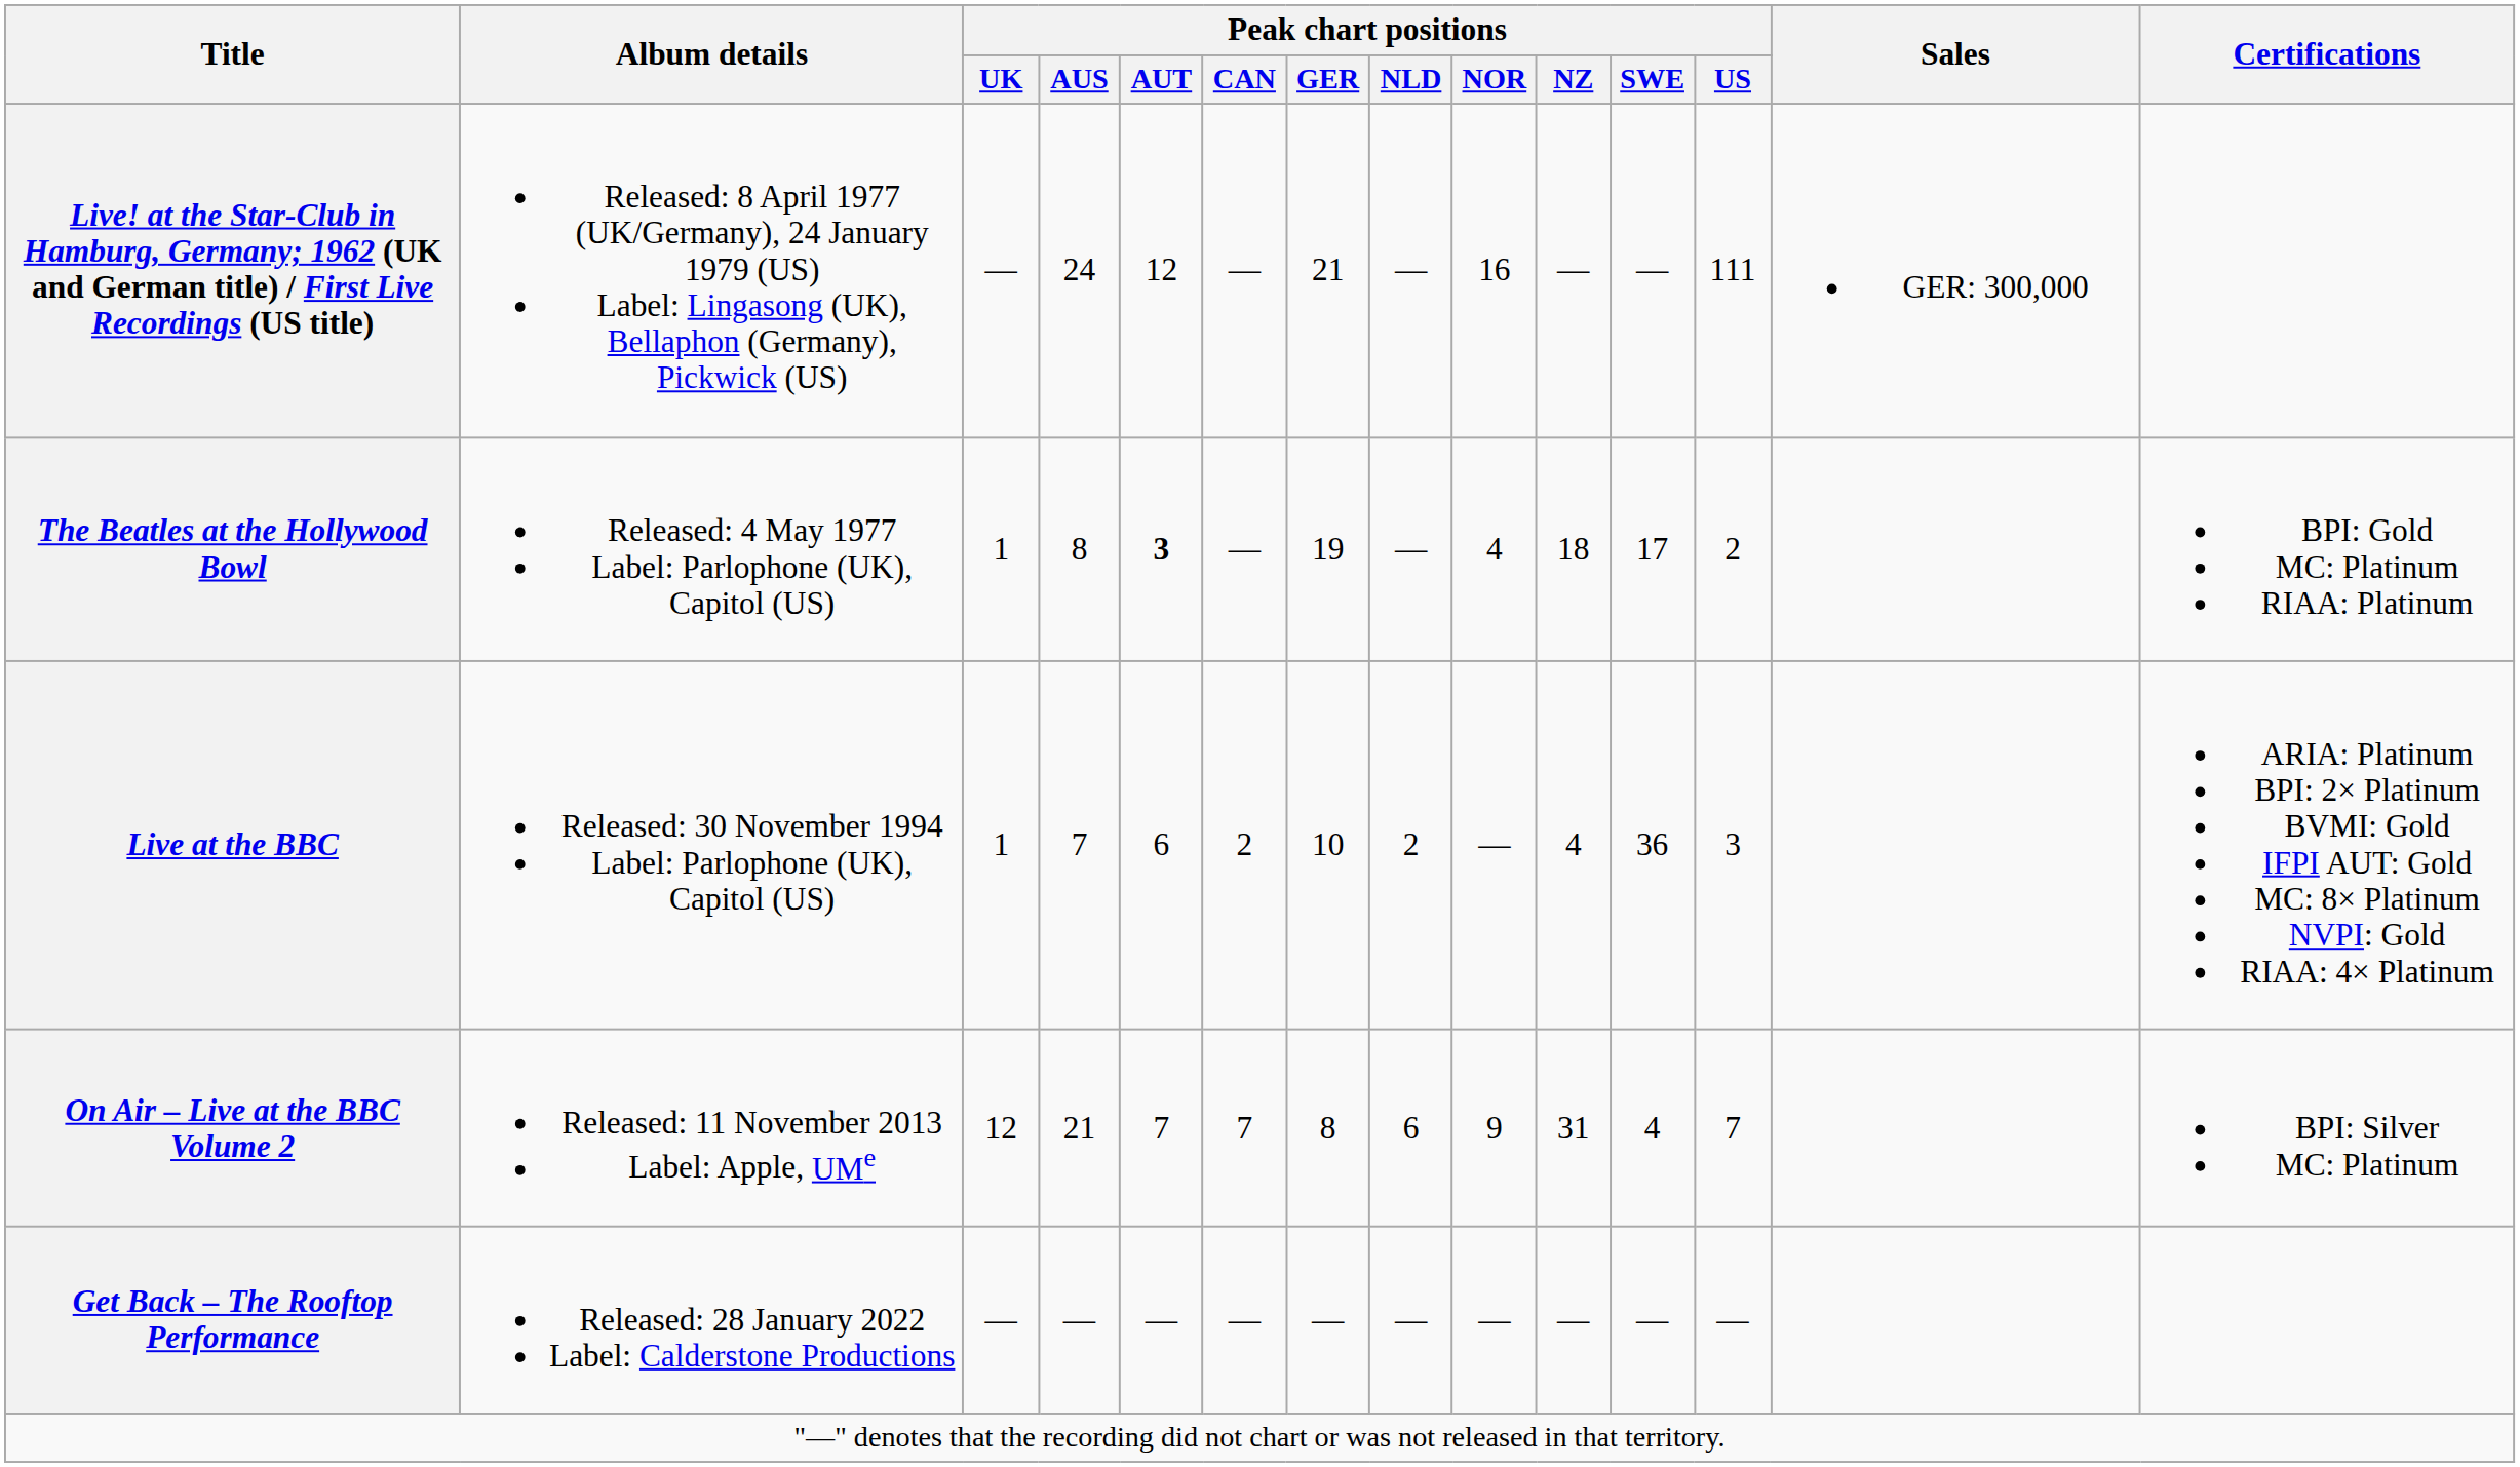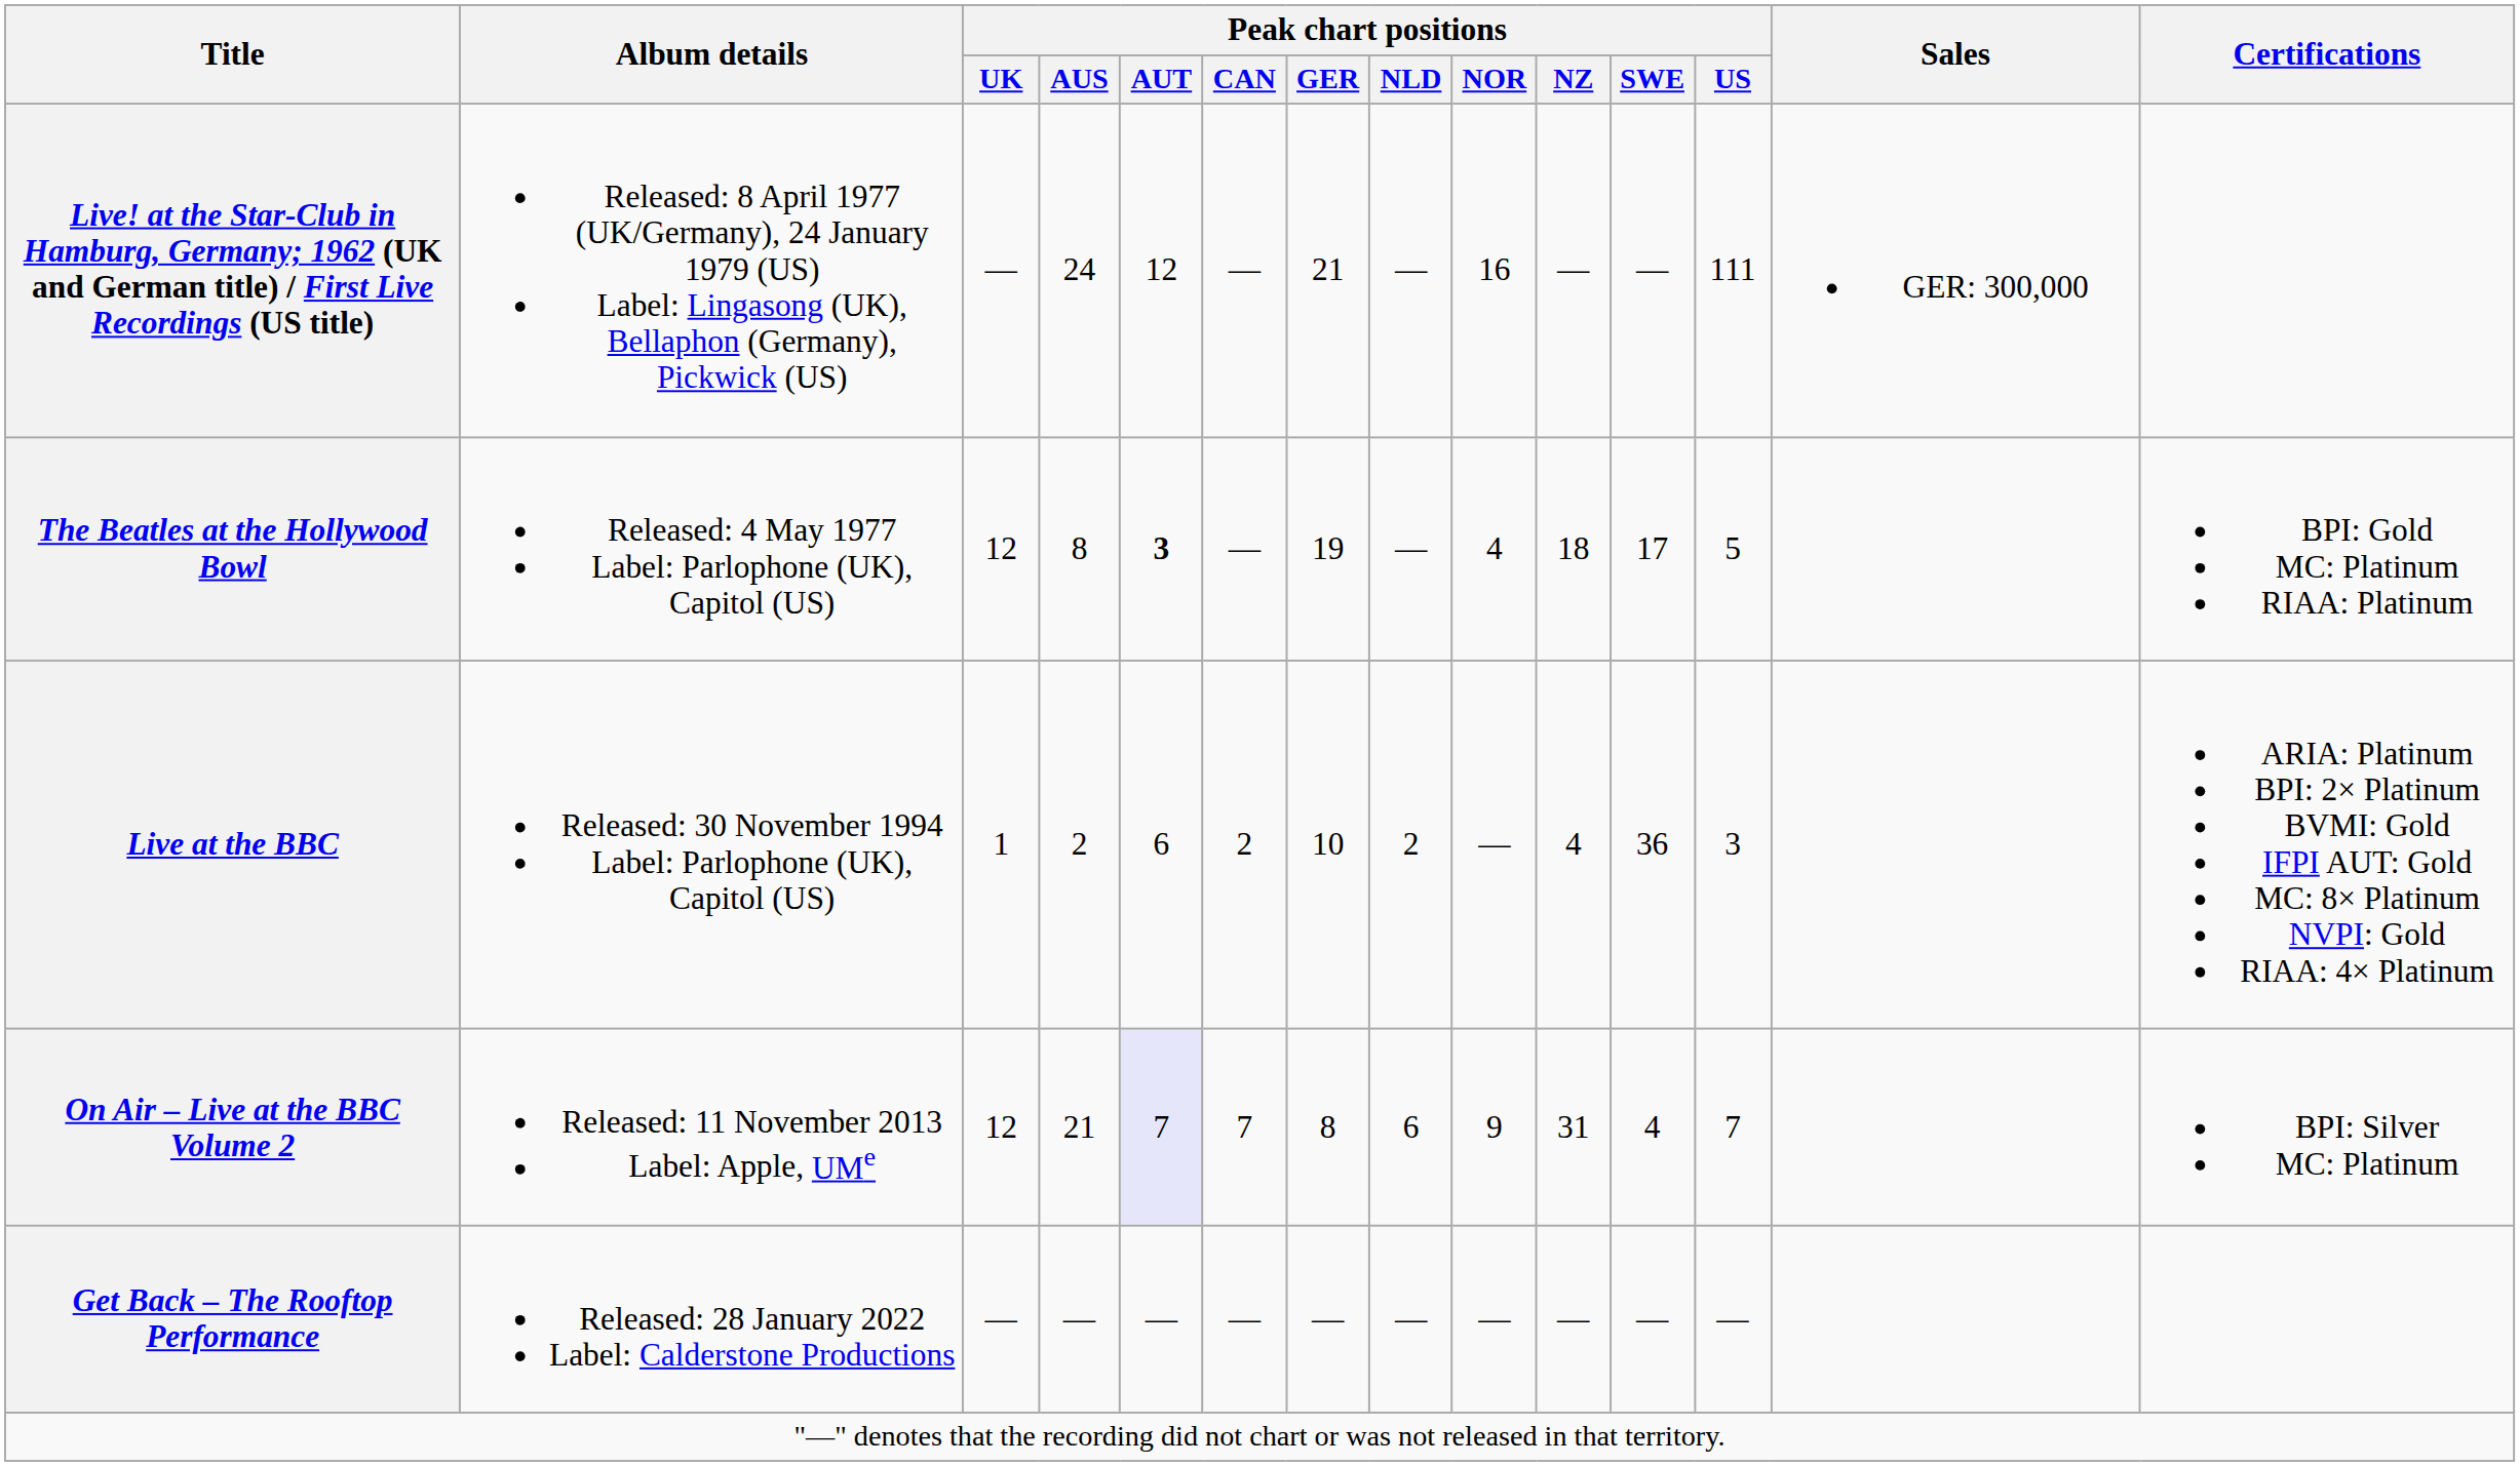 <table class="wikitable plainrowheaders" style="text-align:center;">
 <tr>
 <th scope="col" rowspan="2" style="width:20em;">Title</th>
 <th scope="col" rowspan="2" style="width:20em;">Album details</th>
 <th scope="col" colspan="10">Peak chart positions</th>
 <th scope="col" rowspan="2" style="width:15em;">Sales</th>
 <th scope="col" rowspan="2" style="width:15em;"><a href='#'>Certifications</a></th>
 </tr>
 <tr>
 <th scope="col" style="width:2.6em; font-size:90%;"><a href='#'>UK</a><br></th>
 <th scope="col" style="width:2.6em; font-size:90%;"><a href='#'>AUS</a><br></th>
 <th scope="col" style="width:2.6em; font-size:90%;"><a href='#'>AUT</a><br></th>
 <th scope="col" style="width:2.6em; font-size:90%;"><a href='#'>CAN</a><br></th>
 <th scope="col" style="width:2.6em; font-size:90%;"><a href='#'>GER</a><br></th>
 <th scope="col" style="width:2.6em; font-size:90%;"><a href='#'>NLD</a><br></th>
 <th scope="col" style="width:2.6em; font-size:90%;"><a href='#'>NOR</a><br></th>
 <th scope="col" style="width:2.6em; font-size:90%;"><a href='#'>NZ</a><br></th>
 <th scope="col" style="width:2.6em; font-size:90%;"><a href='#'>SWE</a><br></th>
 <th scope="col" style="width:2.6em; font-size:90%;"><a href='#'>US</a><br></th>
 </tr>
 <tr>
 <th scope="row"><em><a href='#'>Live! at the Star-Club in Hamburg, Germany; 1962</a></em> (UK and German title) / <em><a href='#'>First Live Recordings</a></em> (US title)</th>
 <td><br><ul><li>Released: 8 April 1977 (UK/Germany), 24 January 1979 (US)</li><li>Label: <a href='#'>Lingasong</a> (UK), <a href='#'>Bellaphon</a> (Germany), <a href='#'>Pickwick</a> (US)</li></ul></td>
 <td>—</td>
 <td>24</td>
 <td>12</td>
 <td>—</td>
 <td>21</td>
 <td>—</td>
 <td>16</td>
 <td>—</td>
 <td>—</td>
 <td>111</td>
 <td><br><ul><li>GER: 300,000</li></ul></td>
 <td></td>
 </tr>
 <tr>
 <th scope="row"><em><a href='#'>The Beatles at the Hollywood Bowl</a></em></th>
 <td><br><ul><li>Released: 4 May 1977</li><li>Label: Parlophone (UK), Capitol (US)</li></ul></td>
-<td>1</td>
+<td>12</td>
 <td>8</td>
 <td><strong>3</strong></td>
 <td>—</td>
 <td>19</td>
 <td>—</td>
 <td>4</td>
 <td>18</td>
 <td>17</td>
-<td>2</td>
+<td>5</td>
 <td></td>
 <td><br><ul><li>BPI: Gold</li><li>MC: Platinum</li><li>RIAA: Platinum</li></ul></td>
 </tr>
 <tr>
 <th scope="row"><em><a href='#'>Live at the BBC</a></em></th>
 <td><br><ul><li>Released: 30 November 1994</li><li>Label: Parlophone (UK), Capitol (US)</li></ul></td>
 <td>1</td>
-<td>7</td>
+<td>2</td>
 <td>6</td>
 <td>2</td>
 <td>10</td>
 <td>2</td>
 <td>—</td>
 <td>4</td>
 <td>36</td>
 <td>3</td>
 <td></td>
 <td><br><ul><li>ARIA: Platinum</li><li>BPI: 2× Platinum</li><li>BVMI: Gold</li><li><a href='#'>IFPI</a> AUT: Gold</li><li>MC: 8× Platinum</li><li><a href='#'>NVPI</a>: Gold</li><li>RIAA: 4× Platinum</li></ul></td>
 </tr>
 <tr>
 <th scope="row"><em><a href='#'>On Air – Live at the BBC Volume 2</a></em></th>
 <td><br><ul><li>Released: 11 November 2013</li><li>Label: Apple, <a href='#'>UM<sup>e</sup></a></li></ul></td>
 <td>12</td>
 <td>21</td>
-<td>7</td>
+<td style="background: lavender;">7</td>
 <td>7</td>
 <td>8</td>
 <td>6</td>
 <td>9</td>
 <td>31</td>
 <td>4</td>
 <td>7</td>
 <td></td>
 <td><br><ul><li>BPI: Silver</li><li>MC: Platinum</li></ul></td>
 </tr>
 <tr>
 <th scope="row"><em><a href='#'>Get Back – The Rooftop Performance</a></em></th>
 <td><br><ul><li>Released: 28 January 2022</li><li>Label: <a href='#'>Calderstone Productions</a></li></ul></td>
 <td>—</td>
 <td>—</td>
 <td>—</td>
 <td>—</td>
 <td>—</td>
 <td>—</td>
 <td>—</td>
 <td>—</td>
 <td>—</td>
 <td>—</td>
 <td></td>
 <td></td>
 </tr>
 <tr>
 <td colspan="15" style="font-size:90%">"—" denotes that the recording did not chart or was not released in that territory.</td>
 </tr>
 </table>
